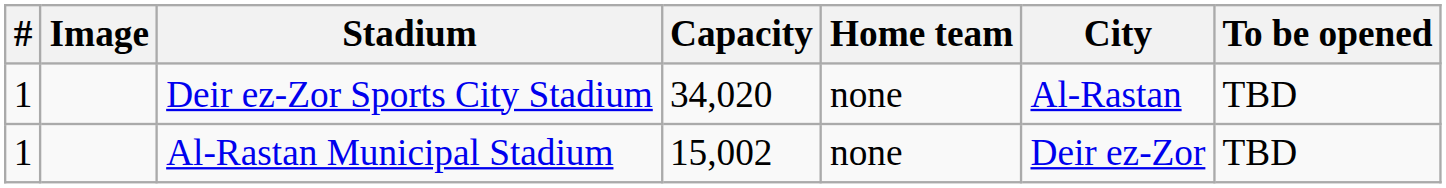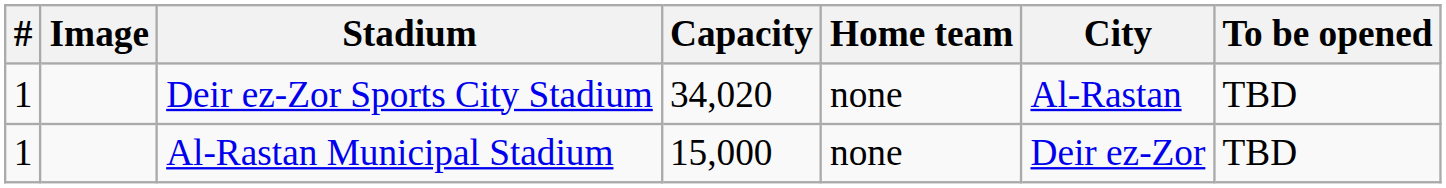 <table class="wikitable sortable">
 <tr>
 <th>#</th>
 <th>Image</th>
 <th>Stadium</th>
 <th>Capacity</th>
 <th>Home team</th>
 <th>City</th>
 <th>To be opened</th>
 </tr>
 <tr>
 <td>1</td>
 <td></td>
 <td><a href='#'>Deir ez-Zor Sports City Stadium</a></td>
 <td>34,020</td>
 <td>none</td>
 <td><a href='#'>Al-Rastan</a></td>
 <td>TBD</td>
 </tr>
 <tr>
 <td>1</td>
 <td></td>
 <td><a href='#'>Al-Rastan Municipal Stadium</a></td>
-<td>15,002</td>
+<td>15,000</td>
 <td>none</td>
 <td><a href='#'>Deir ez-Zor</a></td>
 <td>TBD</td>
 </tr>
 </table>
